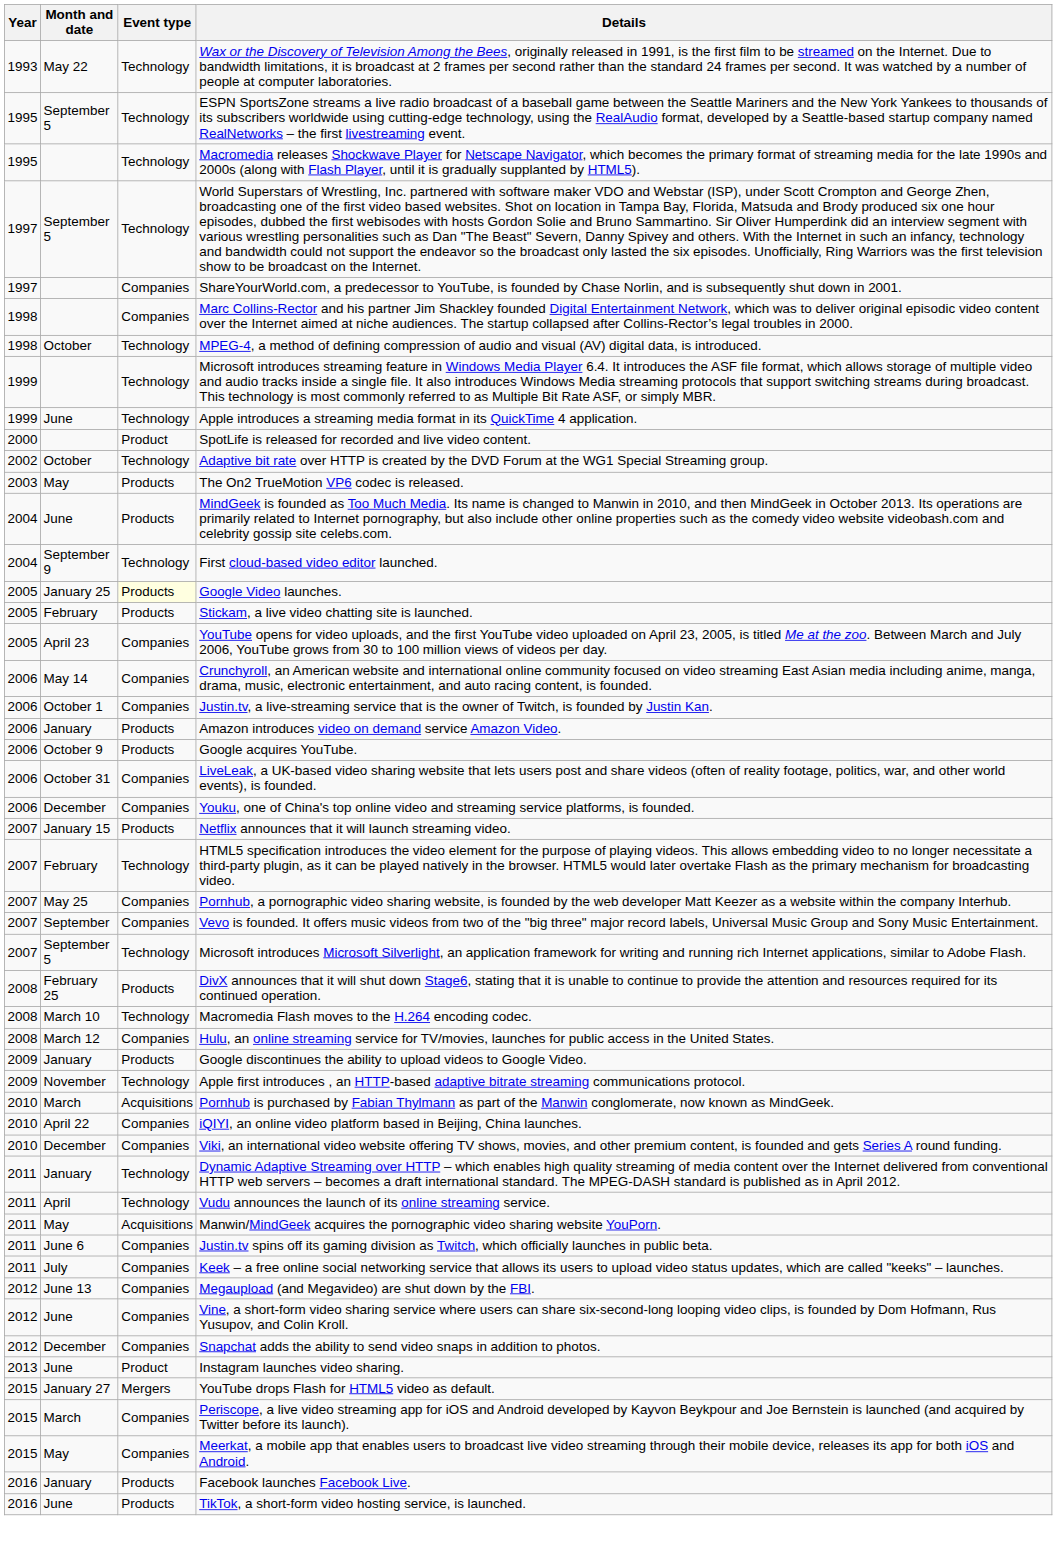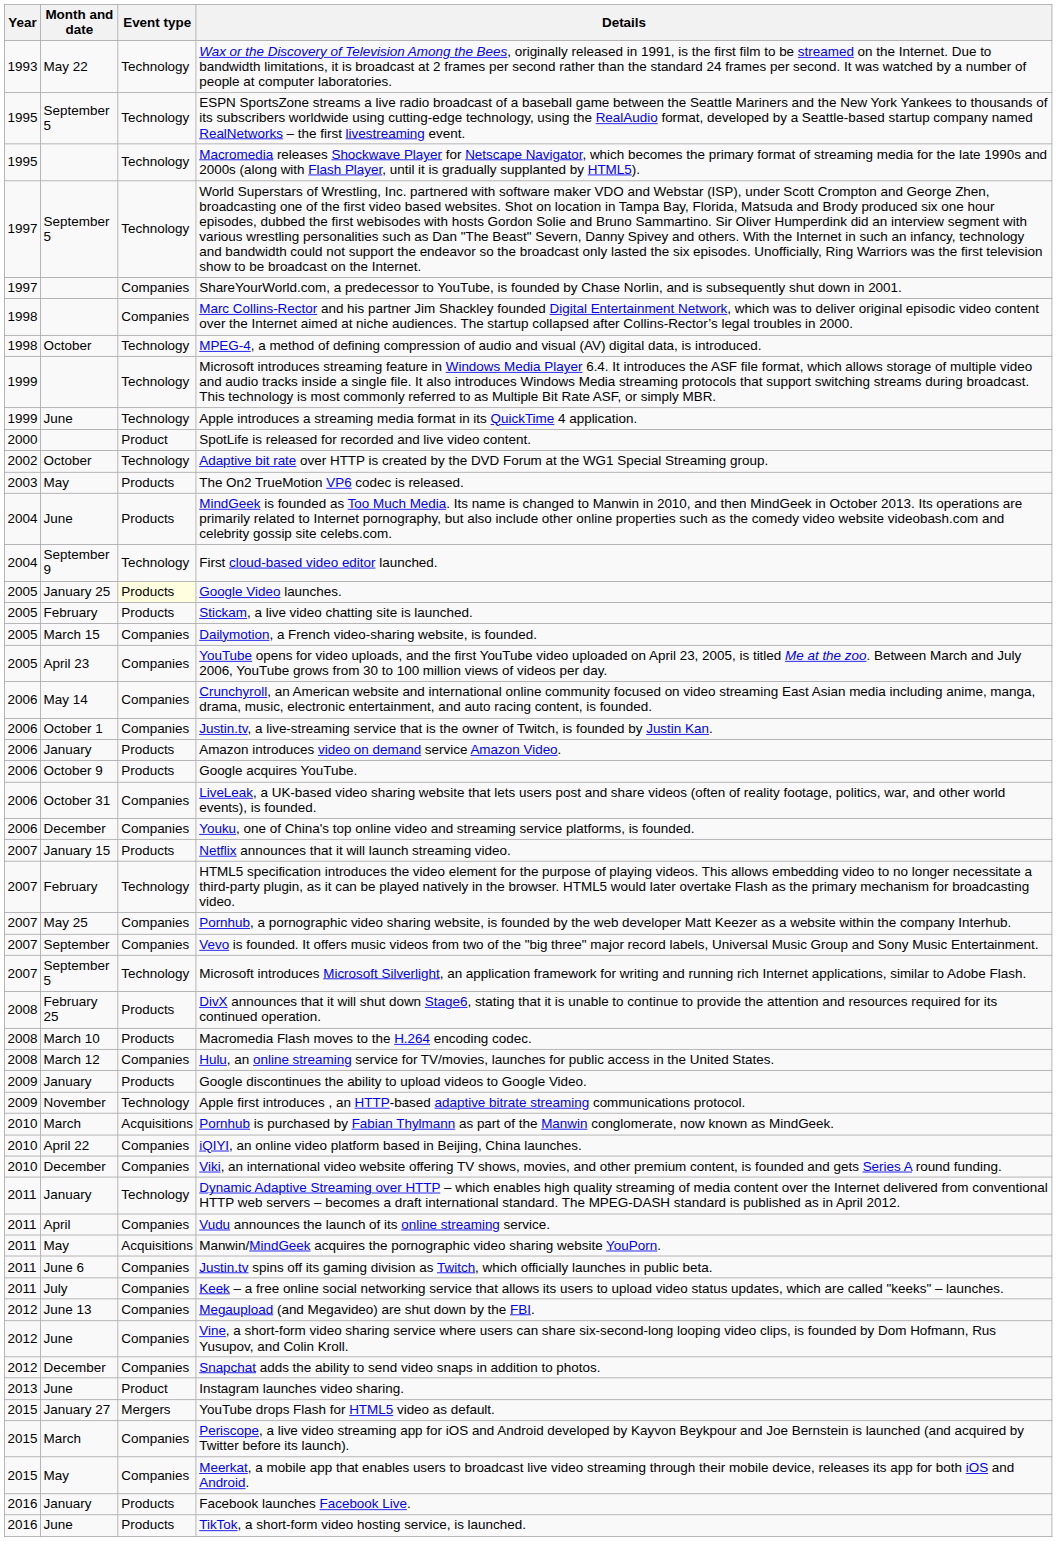 <table class="wikitable sortable" border="1">
 <tr>
 <th>Year</th>
 <th>Month and date</th>
 <th>Event type</th>
 <th>Details</th>
 </tr>
 <tr>
 <td>1993</td>
 <td>May 22</td>
 <td>Technology</td>
 <td><em><a href='#'>Wax or the Discovery of Television Among the Bees</a></em>, originally released in 1991, is the first film to be <a href='#'>streamed</a> on the Internet. Due to bandwidth limitations, it is broadcast at 2 frames per second rather than the standard 24 frames per second. It was watched by a number of people at computer laboratories.</td>
 </tr>
 <tr>
 <td>1995</td>
 <td>September 5</td>
 <td>Technology</td>
 <td>ESPN SportsZone streams a live radio broadcast of a baseball game between the Seattle Mariners and the New York Yankees to thousands of its subscribers worldwide using cutting-edge technology, using the <a href='#'>RealAudio</a> format, developed by a Seattle-based startup company named <a href='#'>RealNetworks</a> – the first <a href='#'>livestreaming</a> event.</td>
 </tr>
 <tr>
 <td>1995</td>
 <td></td>
 <td>Technology</td>
 <td><a href='#'>Macromedia</a> releases <a href='#'>Shockwave Player</a> for <a href='#'>Netscape Navigator</a>, which becomes the primary format of streaming media for the late 1990s and 2000s (along with <a href='#'>Flash Player</a>, until it is gradually supplanted by <a href='#'>HTML5</a>).</td>
 </tr>
 <tr>
 <td>1997</td>
 <td>September 5</td>
 <td>Technology</td>
 <td>World Superstars of Wrestling, Inc. partnered with software maker VDO and Webstar (ISP), under Scott Crompton and George Zhen, broadcasting one of the first video based websites. Shot on location in Tampa Bay, Florida, Matsuda and Brody produced six one hour episodes, dubbed the first webisodes with hosts Gordon Solie and Bruno Sammartino. Sir Oliver Humperdink did an interview segment with various wrestling personalities such as Dan "The Beast" Severn, Danny Spivey and others. With the Internet in such an infancy, technology and bandwidth could not support the endeavor so the broadcast only lasted the six episodes. Unofficially, Ring Warriors was the first television show to be broadcast on the Internet.</td>
 </tr>
 <tr>
 <td>1997</td>
 <td></td>
 <td>Companies</td>
 <td>ShareYourWorld.com, a predecessor to YouTube, is founded by Chase Norlin, and is subsequently shut down in 2001.</td>
 </tr>
 <tr>
 <td>1998</td>
 <td></td>
 <td>Companies</td>
 <td><a href='#'>Marc Collins-Rector</a> and his partner Jim Shackley founded <a href='#'>Digital Entertainment Network</a>, which was to deliver original episodic video content over the Internet aimed at niche audiences. The startup collapsed after Collins-Rector’s legal troubles in 2000.</td>
 </tr>
 <tr>
 <td>1998</td>
 <td>October</td>
 <td>Technology</td>
 <td><a href='#'>MPEG-4</a>, a method of defining compression of audio and visual (AV) digital data, is introduced.</td>
 </tr>
 <tr>
 <td>1999</td>
 <td></td>
 <td>Technology</td>
 <td>Microsoft introduces streaming feature in <a href='#'>Windows Media Player</a> 6.4. It introduces the ASF file format, which allows storage of multiple video and audio tracks inside a single file. It also introduces Windows Media streaming protocols that support switching streams during broadcast. This technology is most commonly referred to as Multiple Bit Rate ASF, or simply MBR.</td>
 </tr>
 <tr>
 <td>1999</td>
 <td>June</td>
 <td>Technology</td>
 <td>Apple introduces a streaming media format in its <a href='#'>QuickTime</a> 4 application.</td>
 </tr>
 <tr>
 <td>2000</td>
 <td></td>
 <td>Product</td>
 <td>SpotLife is released for recorded and live video content.</td>
 </tr>
 <tr>
 <td>2002</td>
 <td>October</td>
 <td>Technology</td>
 <td><a href='#'>Adaptive bit rate</a> over HTTP is created by the DVD Forum at the WG1 Special Streaming group.</td>
 </tr>
 <tr>
 <td>2003</td>
 <td>May</td>
 <td>Products</td>
 <td>The On2 TrueMotion <a href='#'>VP6</a> codec is released.</td>
 </tr>
 <tr>
 <td>2004</td>
 <td>June</td>
 <td>Products</td>
 <td><a href='#'>MindGeek</a> is founded as <a href='#'>Too Much Media</a>. Its name is changed to Manwin in 2010, and then MindGeek in October 2013. Its operations are primarily related to Internet pornography, but also include other online properties such as the comedy video website videobash.com and celebrity gossip site celebs.com.</td>
 </tr>
 <tr>
 <td>2004</td>
 <td>September 9</td>
 <td>Technology</td>
 <td>First <a href='#'>cloud-based video editor</a> launched.</td>
 </tr>
 <tr>
 <td>2005</td>
 <td>January 25</td>
 <td style="background: lightyellow;">Products</td>
 <td><a href='#'>Google Video</a> launches.</td>
 </tr>
 <tr>
 <td>2005</td>
 <td>February</td>
 <td>Products</td>
 <td><a href='#'>Stickam</a>, a live video chatting site is launched.</td>
 </tr>
 <tr>
 <td>2005</td>
+<td>March 15</td>
+<td>Companies</td>
+<td><a href='#'>Dailymotion</a>, a French video-sharing website, is founded.</td>
+</tr>
+<tr>
+<td>2005</td>
 <td>April 23</td>
 <td>Companies</td>
 <td><a href='#'>YouTube</a> opens for video uploads, and the first YouTube video uploaded on April 23, 2005, is titled <em><a href='#'>Me at the zoo</a></em>. Between March and July 2006, YouTube grows from 30 to 100 million views of videos per day.</td>
 </tr>
 <tr>
 <td>2006</td>
 <td>May 14</td>
 <td>Companies</td>
 <td><a href='#'>Crunchyroll</a>, an American website and international online community focused on video streaming East Asian media including anime, manga, drama, music, electronic entertainment, and auto racing content, is founded.</td>
 </tr>
 <tr>
 <td>2006</td>
 <td>October 1</td>
 <td>Companies</td>
 <td><a href='#'>Justin.tv</a>, a live-streaming service that is the owner of Twitch, is founded by <a href='#'>Justin Kan</a>.</td>
 </tr>
 <tr>
 <td>2006</td>
 <td>January</td>
 <td>Products</td>
 <td>Amazon introduces <a href='#'>video on demand</a> service <a href='#'>Amazon Video</a>.</td>
 </tr>
 <tr>
 <td>2006</td>
 <td>October 9</td>
 <td>Products</td>
 <td>Google acquires YouTube.</td>
 </tr>
 <tr>
 <td>2006</td>
 <td>October 31</td>
 <td>Companies</td>
 <td><a href='#'>LiveLeak</a>, a UK-based video sharing website that lets users post and share videos (often of reality footage, politics, war, and other world events), is founded.</td>
 </tr>
 <tr>
 <td>2006</td>
 <td>December</td>
 <td>Companies</td>
 <td><a href='#'>Youku</a>, one of China's top online video and streaming service platforms, is founded.</td>
 </tr>
 <tr>
 <td>2007</td>
 <td>January 15</td>
 <td>Products</td>
 <td><a href='#'>Netflix</a> announces that it will launch streaming video.</td>
 </tr>
 <tr>
 <td>2007</td>
 <td>February</td>
 <td>Technology</td>
 <td>HTML5 specification introduces the video element for the purpose of playing videos. This allows embedding video to no longer necessitate a third-party plugin, as it can be played natively in the browser. HTML5 would later overtake Flash as the primary mechanism for broadcasting video.</td>
 </tr>
 <tr>
 <td>2007</td>
 <td>May 25</td>
 <td>Companies</td>
 <td><a href='#'>Pornhub</a>, a pornographic video sharing website, is founded by the web developer Matt Keezer as a website within the company Interhub.</td>
 </tr>
 <tr>
 <td>2007</td>
 <td>September</td>
 <td>Companies</td>
 <td><a href='#'>Vevo</a> is founded. It offers music videos from two of the "big three" major record labels, Universal Music Group and Sony Music Entertainment.</td>
 </tr>
 <tr>
 <td>2007</td>
 <td>September 5</td>
 <td>Technology</td>
 <td>Microsoft introduces <a href='#'>Microsoft Silverlight</a>, an application framework for writing and running rich Internet applications, similar to Adobe Flash.</td>
 </tr>
 <tr>
 <td>2008</td>
 <td>February 25</td>
 <td>Products</td>
 <td><a href='#'>DivX</a> announces that it will shut down <a href='#'>Stage6</a>, stating that it is unable to continue to provide the attention and resources required for its continued operation.</td>
 </tr>
 <tr>
 <td>2008</td>
 <td>March 10</td>
-<td>Technology</td>
+<td>Products</td>
 <td>Macromedia Flash moves to the <a href='#'>H.264</a> encoding codec.</td>
 </tr>
 <tr>
 <td>2008</td>
 <td>March 12</td>
 <td>Companies</td>
 <td><a href='#'>Hulu</a>, an <a href='#'>online streaming</a> service for TV/movies, launches for public access in the United States.</td>
 </tr>
 <tr>
 <td>2009</td>
 <td>January</td>
 <td>Products</td>
 <td>Google discontinues the ability to upload videos to Google Video.</td>
 </tr>
 <tr>
 <td>2009</td>
 <td>November</td>
 <td>Technology</td>
 <td>Apple first introduces , an <a href='#'>HTTP</a>-based <a href='#'>adaptive bitrate streaming</a> communications protocol.</td>
 </tr>
 <tr>
 <td>2010</td>
 <td>March</td>
 <td>Acquisitions</td>
 <td><a href='#'>Pornhub</a> is purchased by <a href='#'>Fabian Thylmann</a> as part of the <a href='#'>Manwin</a> conglomerate, now known as MindGeek.</td>
 </tr>
 <tr>
 <td>2010</td>
 <td>April 22</td>
 <td>Companies</td>
 <td><a href='#'>iQIYI</a>, an online video platform based in Beijing, China launches.</td>
 </tr>
 <tr>
 <td>2010</td>
 <td>December</td>
 <td>Companies</td>
 <td><a href='#'>Viki</a>, an international video website offering TV shows, movies, and other premium content, is founded and gets <a href='#'>Series A</a> round funding.</td>
 </tr>
 <tr>
 <td>2011</td>
 <td>January</td>
 <td>Technology</td>
 <td><a href='#'>Dynamic Adaptive Streaming over HTTP</a> – which enables high quality streaming of media content over the Internet delivered from conventional HTTP web servers – becomes a draft international standard. The MPEG-DASH standard is published as  in April 2012.</td>
 </tr>
 <tr>
 <td>2011</td>
 <td>April</td>
-<td>Technology</td>
+<td>Companies</td>
 <td><a href='#'>Vudu</a> announces the launch of its <a href='#'>online streaming</a> service.</td>
 </tr>
 <tr>
 <td>2011</td>
 <td>May</td>
 <td>Acquisitions</td>
 <td>Manwin/<a href='#'>MindGeek</a> acquires the pornographic video sharing website <a href='#'>YouPorn</a>.</td>
 </tr>
 <tr>
 <td>2011</td>
 <td>June 6</td>
 <td>Companies</td>
 <td><a href='#'>Justin.tv</a> spins off its gaming division as <a href='#'>Twitch</a>, which officially launches in public beta.</td>
 </tr>
 <tr>
 <td>2011</td>
 <td>July</td>
 <td>Companies</td>
 <td><a href='#'>Keek</a> – a free online social networking service that allows its users to upload video status updates, which are called "keeks" – launches.</td>
 </tr>
 <tr>
 <td>2012</td>
 <td>June 13</td>
 <td>Companies</td>
 <td><a href='#'>Megaupload</a> (and Megavideo) are shut down by the <a href='#'>FBI</a>.</td>
 </tr>
 <tr>
 <td>2012</td>
 <td>June</td>
 <td>Companies</td>
 <td><a href='#'>Vine</a>, a short-form video sharing service where users can share six-second-long looping video clips, is founded by Dom Hofmann, Rus Yusupov, and Colin Kroll.</td>
 </tr>
 <tr>
 <td>2012</td>
 <td>December</td>
 <td>Companies</td>
 <td><a href='#'>Snapchat</a> adds the ability to send video snaps in addition to photos.</td>
 </tr>
 <tr>
 <td>2013</td>
 <td>June</td>
 <td>Product</td>
 <td>Instagram launches video sharing.</td>
 </tr>
 <tr>
 <td>2015</td>
 <td>January 27</td>
 <td>Mergers</td>
 <td>YouTube drops Flash for <a href='#'>HTML5</a> video as default.</td>
 </tr>
 <tr>
 <td>2015</td>
 <td>March</td>
 <td>Companies</td>
 <td><a href='#'>Periscope</a>, a live video streaming app for iOS and Android developed by Kayvon Beykpour and Joe Bernstein is launched (and acquired by Twitter before its launch).</td>
 </tr>
 <tr>
 <td>2015</td>
 <td>May</td>
 <td>Companies</td>
 <td><a href='#'>Meerkat</a>, a mobile app that enables users to broadcast live video streaming through their mobile device, releases its app for both <a href='#'>iOS</a> and <a href='#'>Android</a>.</td>
 </tr>
 <tr>
 <td>2016</td>
 <td>January</td>
 <td>Products</td>
 <td>Facebook launches <a href='#'>Facebook Live</a>.</td>
 </tr>
 <tr>
 <td>2016</td>
 <td>June</td>
 <td>Products</td>
 <td><a href='#'>TikTok</a>, a short-form video hosting service, is launched.</td>
 </tr>
 </table>
